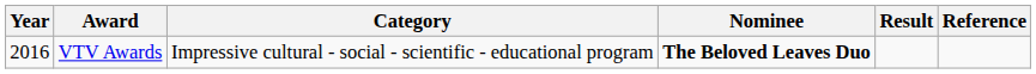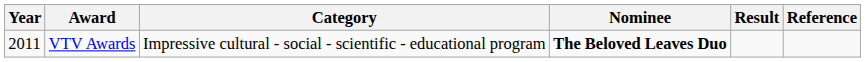 <table class="wikitable">
 <tr>
 <th>Year</th>
 <th>Award</th>
 <th>Category</th>
 <th>Nominee</th>
 <th>Result</th>
 <th>Reference</th>
 </tr>
 <tr>
-<td>2016</td>
+<td>2011</td>
 <td><a href='#'>VTV Awards</a></td>
 <td>Impressive cultural - social - scientific - educational program</td>
 <td><strong>The Beloved Leaves Duo</strong></td>
 <td></td>
 <td></td>
 </tr>
 </table>
